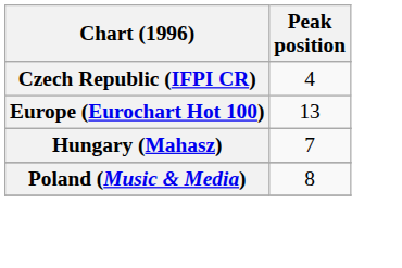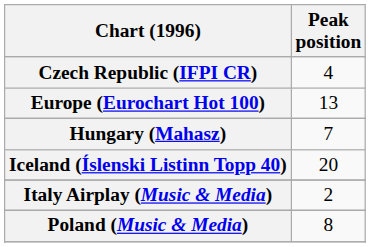 <table class="wikitable sortable plainrowheaders" style="text-align:center">
 <tr>
 <th scope="col">Chart (1996)</th>
 <th scope="col">Peak<br>position</th>
 </tr>
 <tr>
 </tr>
 <tr>
 </tr>
 <tr>
 </tr>
 <tr>
 </tr>
 <tr>
 </tr>
 <tr>
 <th scope="row">Czech Republic (<a href='#'>IFPI CR</a>)</th>
 <td>4</td>
 </tr>
 <tr>
 <th scope="row">Europe (<a href='#'>Eurochart Hot 100</a>)</th>
 <td>13</td>
 </tr>
 <tr>
 </tr>
 <tr>
 </tr>
 <tr>
 <th scope="row">Hungary (<a href='#'>Mahasz</a>)</th>
 <td>7</td>
 </tr>
 <tr>
+<th scope="row">Iceland (<a href='#'>Íslenski Listinn Topp 40</a>)</th>
+<td>20</td>
+</tr>
+<tr>
+</tr>
+<tr>
+<th scope="row">Italy Airplay (<em><a href='#'>Music & Media</a></em>)</th>
+<td>2</td>
 </tr>
 <tr>
 </tr>
 <tr>
 </tr>
 <tr>
 </tr>
 <tr>
 <th scope="row">Poland (<em><a href='#'>Music & Media</a></em>)</th>
 <td>8</td>
 </tr>
 <tr>
 </tr>
 <tr>
 </tr>
 <tr>
 </tr>
 <tr>
 </tr>
 <tr>
 </tr>
 <tr>
 </tr>
 <tr>
 </tr>
 <tr>
 </tr>
 </table>
